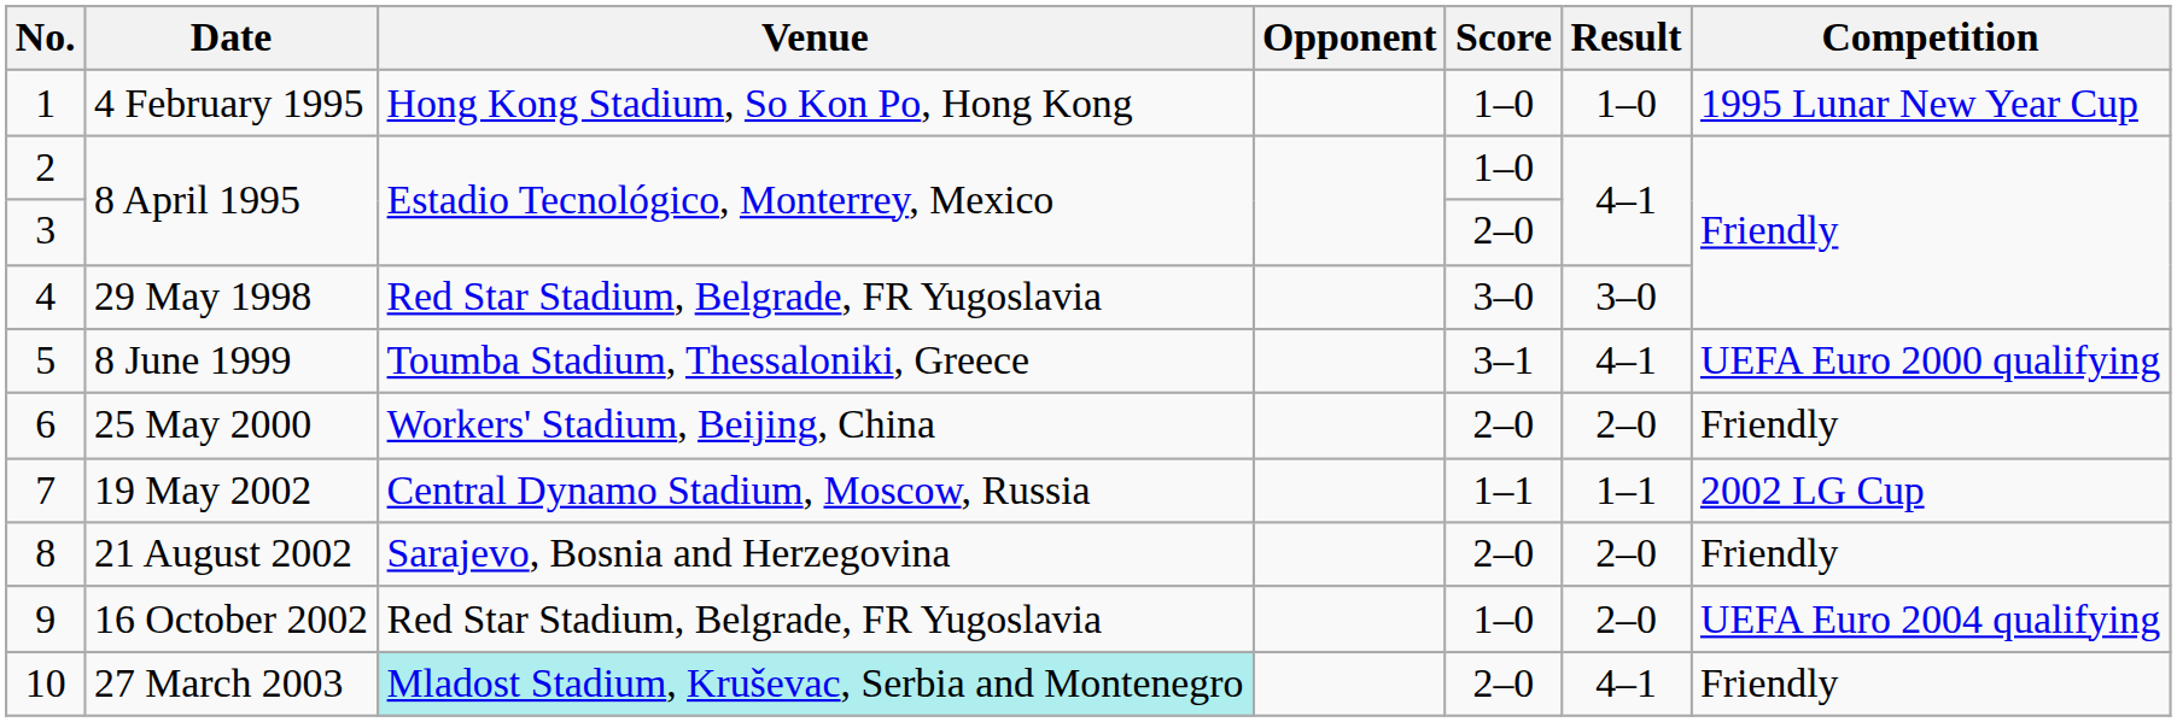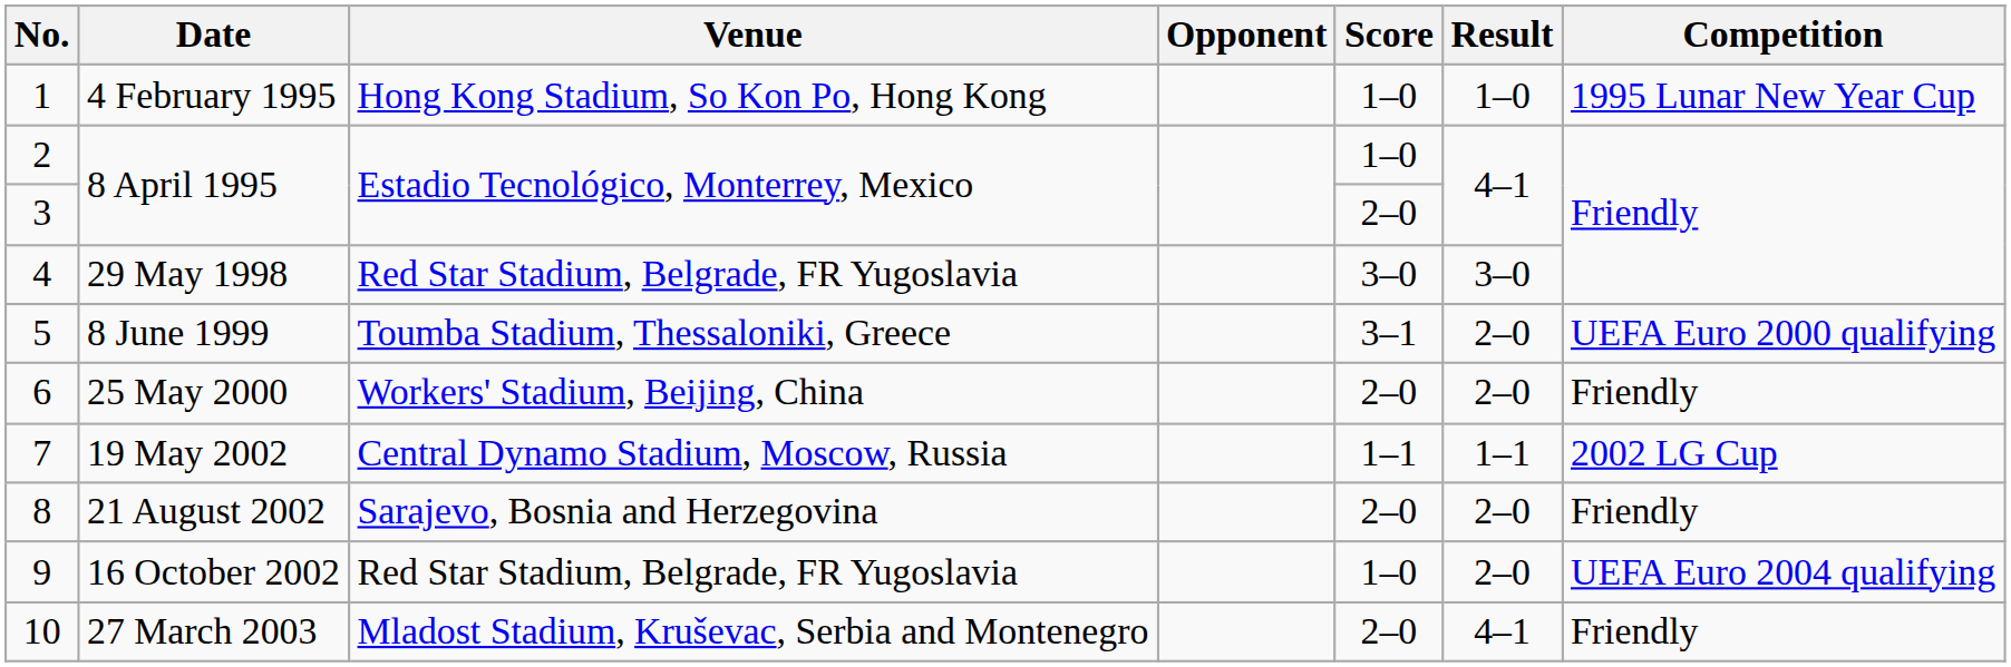 <table class="wikitable sortable">
 <tr>
 <th scope="col">No.</th>
 <th scope="col">Date</th>
 <th scope="col">Venue</th>
 <th scope="col">Opponent</th>
 <th scope="col">Score</th>
 <th scope="col">Result</th>
 <th scope="col">Competition</th>
 </tr>
 <tr>
 <td align="center">1</td>
 <td>4 February 1995</td>
 <td><a href='#'>Hong Kong Stadium</a>, <a href='#'>So Kon Po</a>, Hong Kong</td>
 <td></td>
 <td align="center">1–0</td>
 <td align="center">1–0</td>
 <td><a href='#'>1995 Lunar New Year Cup</a></td>
 </tr>
 <tr>
 <td align="center">2</td>
 <td rowspan="2">8 April 1995</td>
 <td rowspan="2"><a href='#'>Estadio Tecnológico</a>, <a href='#'>Monterrey</a>, Mexico</td>
 <td rowspan="2"></td>
 <td align="center">1–0</td>
 <td rowspan="2" align="center">4–1</td>
 <td rowspan="3"><a href='#'>Friendly</a></td>
 </tr>
 <tr>
 <td align="center">3</td>
 <td align="center">2–0</td>
 </tr>
 <tr>
 <td align="center">4</td>
 <td>29 May 1998</td>
 <td><a href='#'>Red Star Stadium</a>, <a href='#'>Belgrade</a>, FR Yugoslavia</td>
 <td></td>
 <td align="center">3–0</td>
 <td align="center">3–0</td>
 </tr>
 <tr>
 <td align="center">5</td>
 <td>8 June 1999</td>
 <td><a href='#'>Toumba Stadium</a>, <a href='#'>Thessaloniki</a>, Greece</td>
 <td></td>
 <td align="center">3–1</td>
-<td align="center">4–1</td>
+<td align="center">2–0</td>
 <td><a href='#'>UEFA Euro 2000 qualifying</a></td>
 </tr>
 <tr>
 <td align="center">6</td>
 <td>25 May 2000</td>
 <td><a href='#'>Workers' Stadium</a>, <a href='#'>Beijing</a>, China</td>
 <td></td>
 <td align="center">2–0</td>
 <td align="center">2–0</td>
 <td>Friendly</td>
 </tr>
 <tr>
 <td align="center">7</td>
 <td>19 May 2002</td>
 <td><a href='#'>Central Dynamo Stadium</a>, <a href='#'>Moscow</a>, Russia</td>
 <td></td>
 <td align="center">1–1</td>
 <td align="center">1–1</td>
 <td><a href='#'>2002 LG Cup</a></td>
 </tr>
 <tr>
 <td align="center">8</td>
 <td>21 August 2002</td>
 <td><a href='#'>Sarajevo</a>, Bosnia and Herzegovina</td>
 <td></td>
 <td align="center">2–0</td>
 <td align="center">2–0</td>
 <td>Friendly</td>
 </tr>
 <tr>
 <td align="center">9</td>
 <td>16 October 2002</td>
 <td>Red Star Stadium, Belgrade, FR Yugoslavia</td>
 <td></td>
 <td align="center">1–0</td>
 <td align="center">2–0</td>
 <td><a href='#'>UEFA Euro 2004 qualifying</a></td>
 </tr>
 <tr>
 <td align="center">10</td>
 <td>27 March 2003</td>
-<td style="background: paleturquoise;"><a href='#'>Mladost Stadium</a>, <a href='#'>Kruševac</a>, Serbia and Montenegro</td>
+<td><a href='#'>Mladost Stadium</a>, <a href='#'>Kruševac</a>, Serbia and Montenegro</td>
 <td></td>
 <td align="center">2–0</td>
 <td align="center">4–1</td>
 <td>Friendly</td>
 </tr>
 </table>
